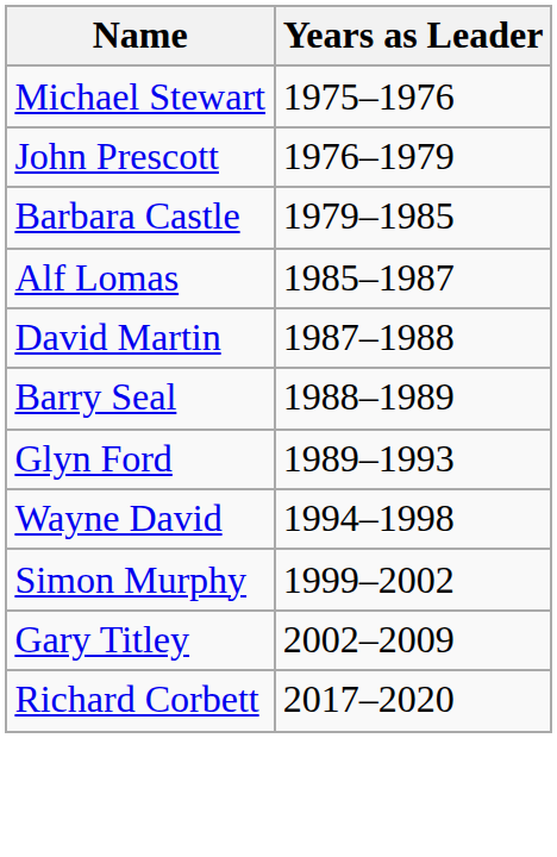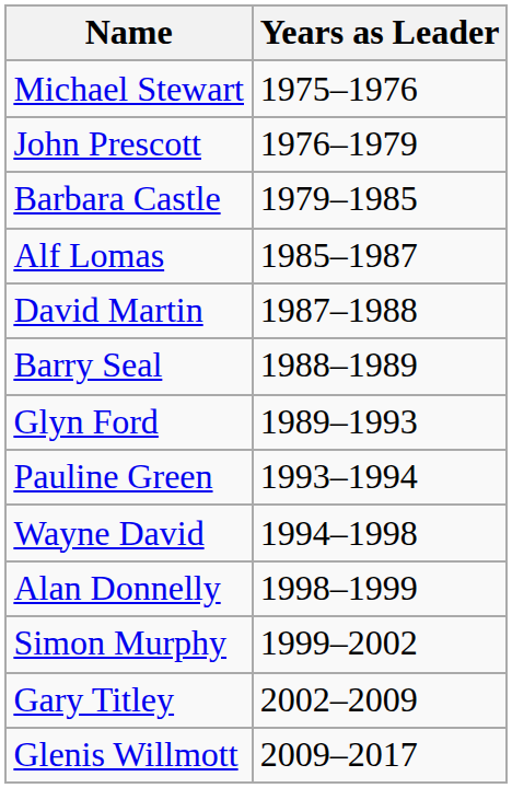 <table class="wikitable">
 <tr>
 <th>Name</th>
 <th>Years as Leader</th>
 </tr>
 <tr>
 <td><a href='#'>Michael Stewart</a></td>
 <td>1975–1976</td>
 </tr>
 <tr>
 <td><a href='#'>John Prescott</a></td>
 <td>1976–1979</td>
 </tr>
 <tr>
 <td><a href='#'>Barbara Castle</a></td>
 <td>1979–1985</td>
 </tr>
 <tr>
 <td><a href='#'>Alf Lomas</a></td>
 <td>1985–1987</td>
 </tr>
 <tr>
 <td><a href='#'>David Martin</a></td>
 <td>1987–1988</td>
 </tr>
 <tr>
 <td><a href='#'>Barry Seal</a></td>
 <td>1988–1989</td>
 </tr>
 <tr>
 <td><a href='#'>Glyn Ford</a></td>
 <td>1989–1993</td>
 </tr>
 <tr>
+<td><a href='#'>Pauline Green</a></td>
+<td>1993–1994</td>
+</tr>
+<tr>
 <td><a href='#'>Wayne David</a></td>
 <td>1994–1998</td>
+</tr>
+<tr>
+<td><a href='#'>Alan Donnelly</a></td>
+<td>1998–1999</td>
 </tr>
 <tr>
 <td><a href='#'>Simon Murphy</a></td>
 <td>1999–2002</td>
 </tr>
 <tr>
 <td><a href='#'>Gary Titley</a></td>
 <td>2002–2009</td>
 </tr>
 <tr>
-<td><a href='#'>Richard Corbett</a></td>
-<td>2017–2020</td>
+<td><a href='#'>Glenis Willmott</a></td>
+<td>2009–2017</td>
 </tr>
 </table>
